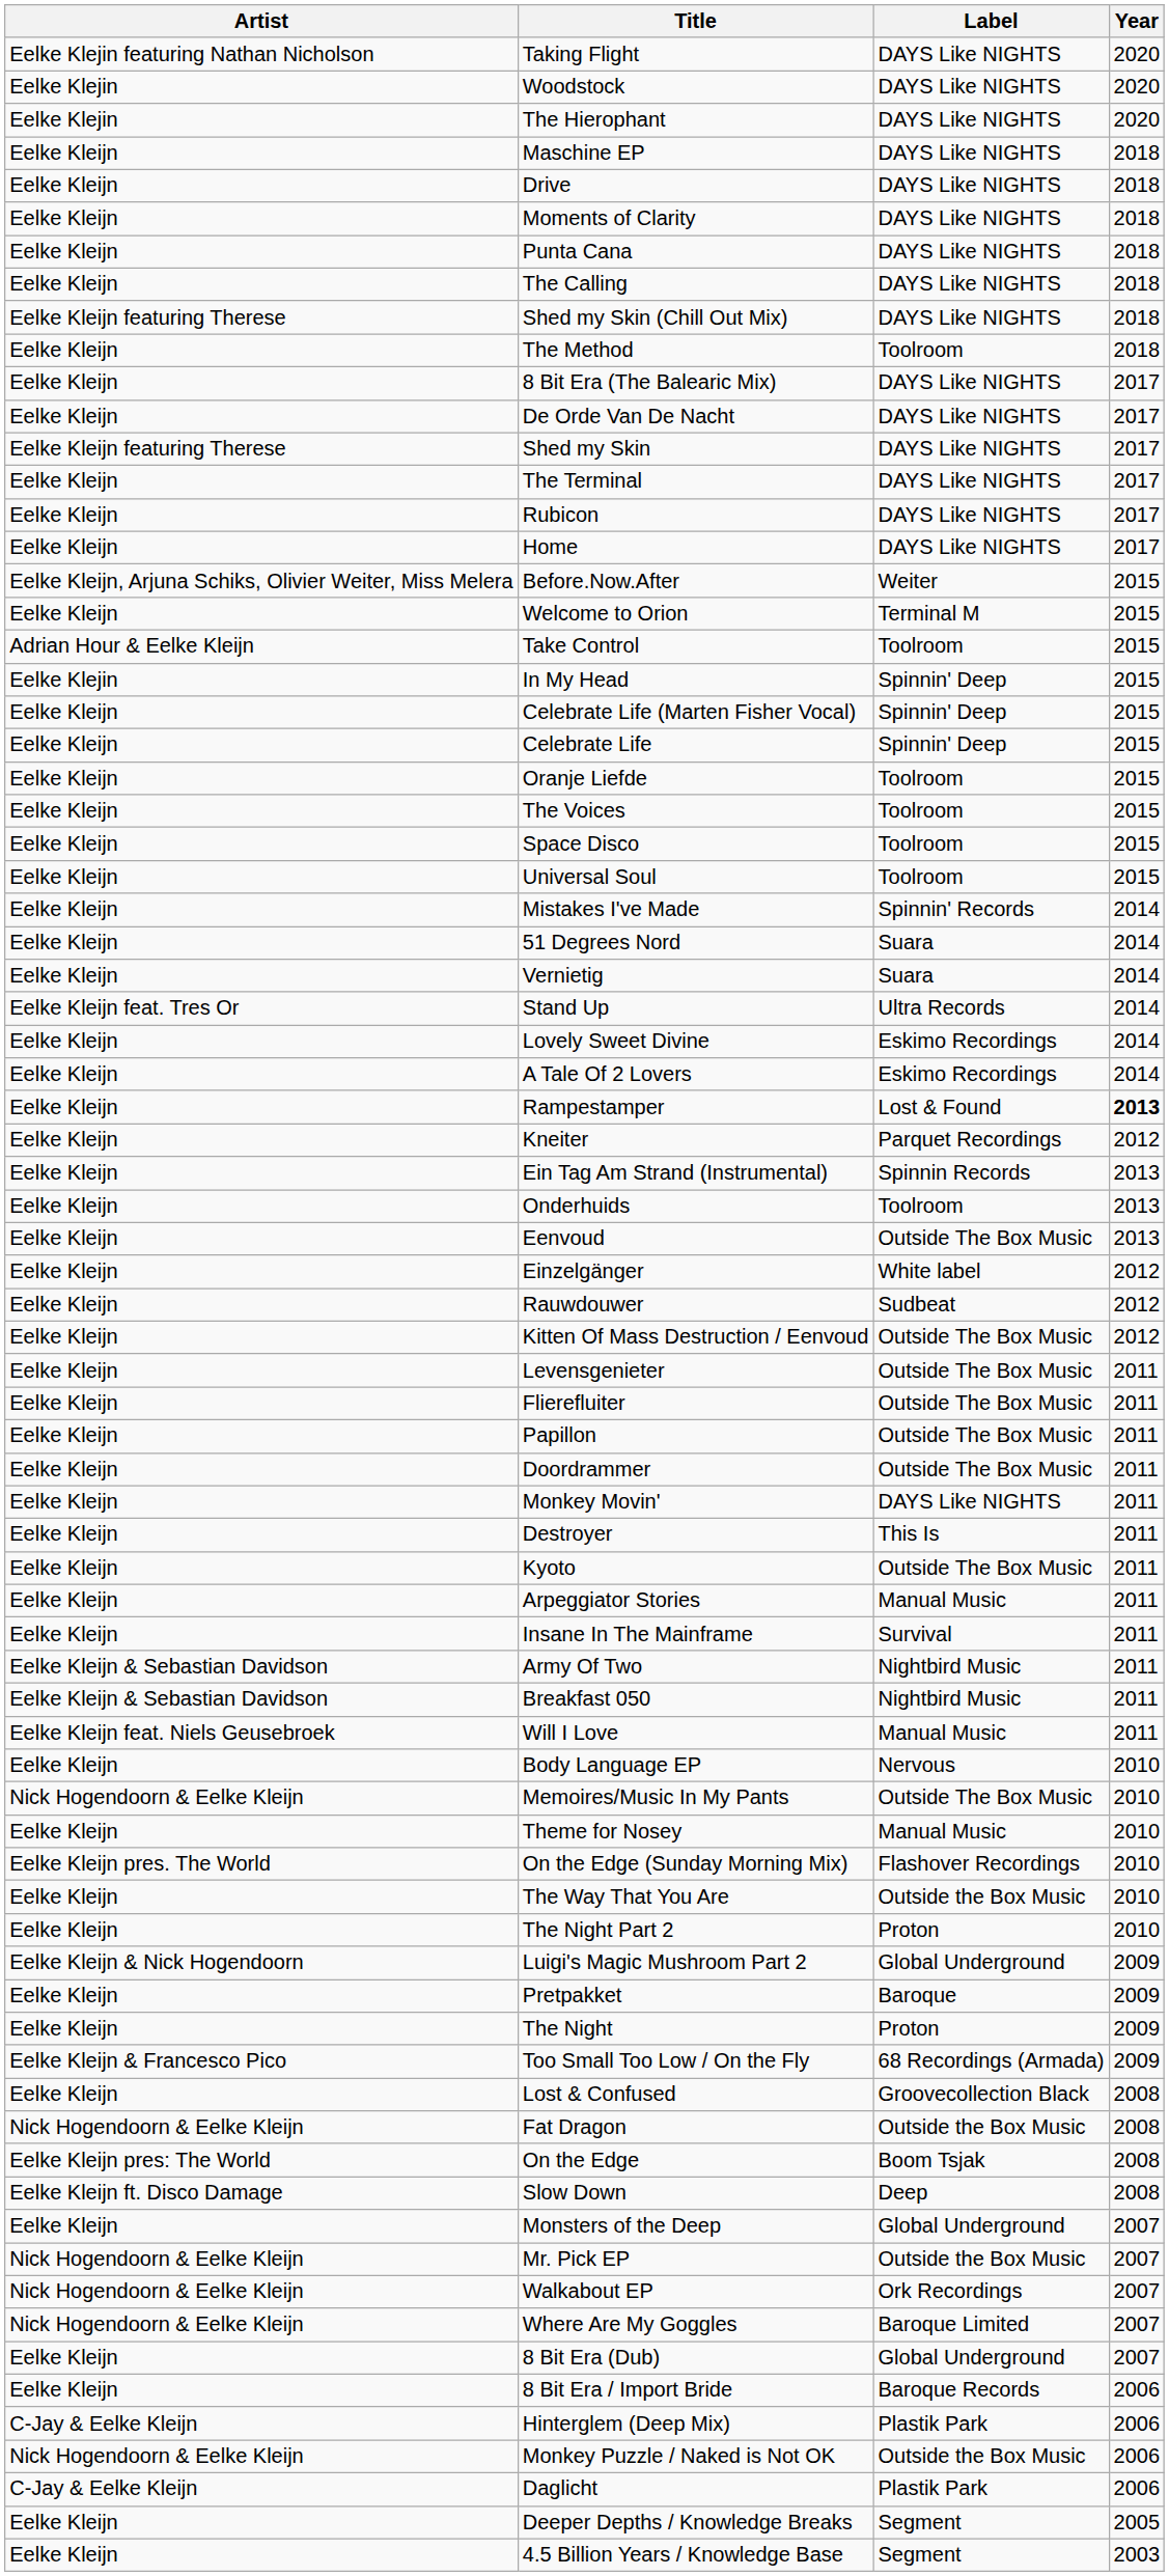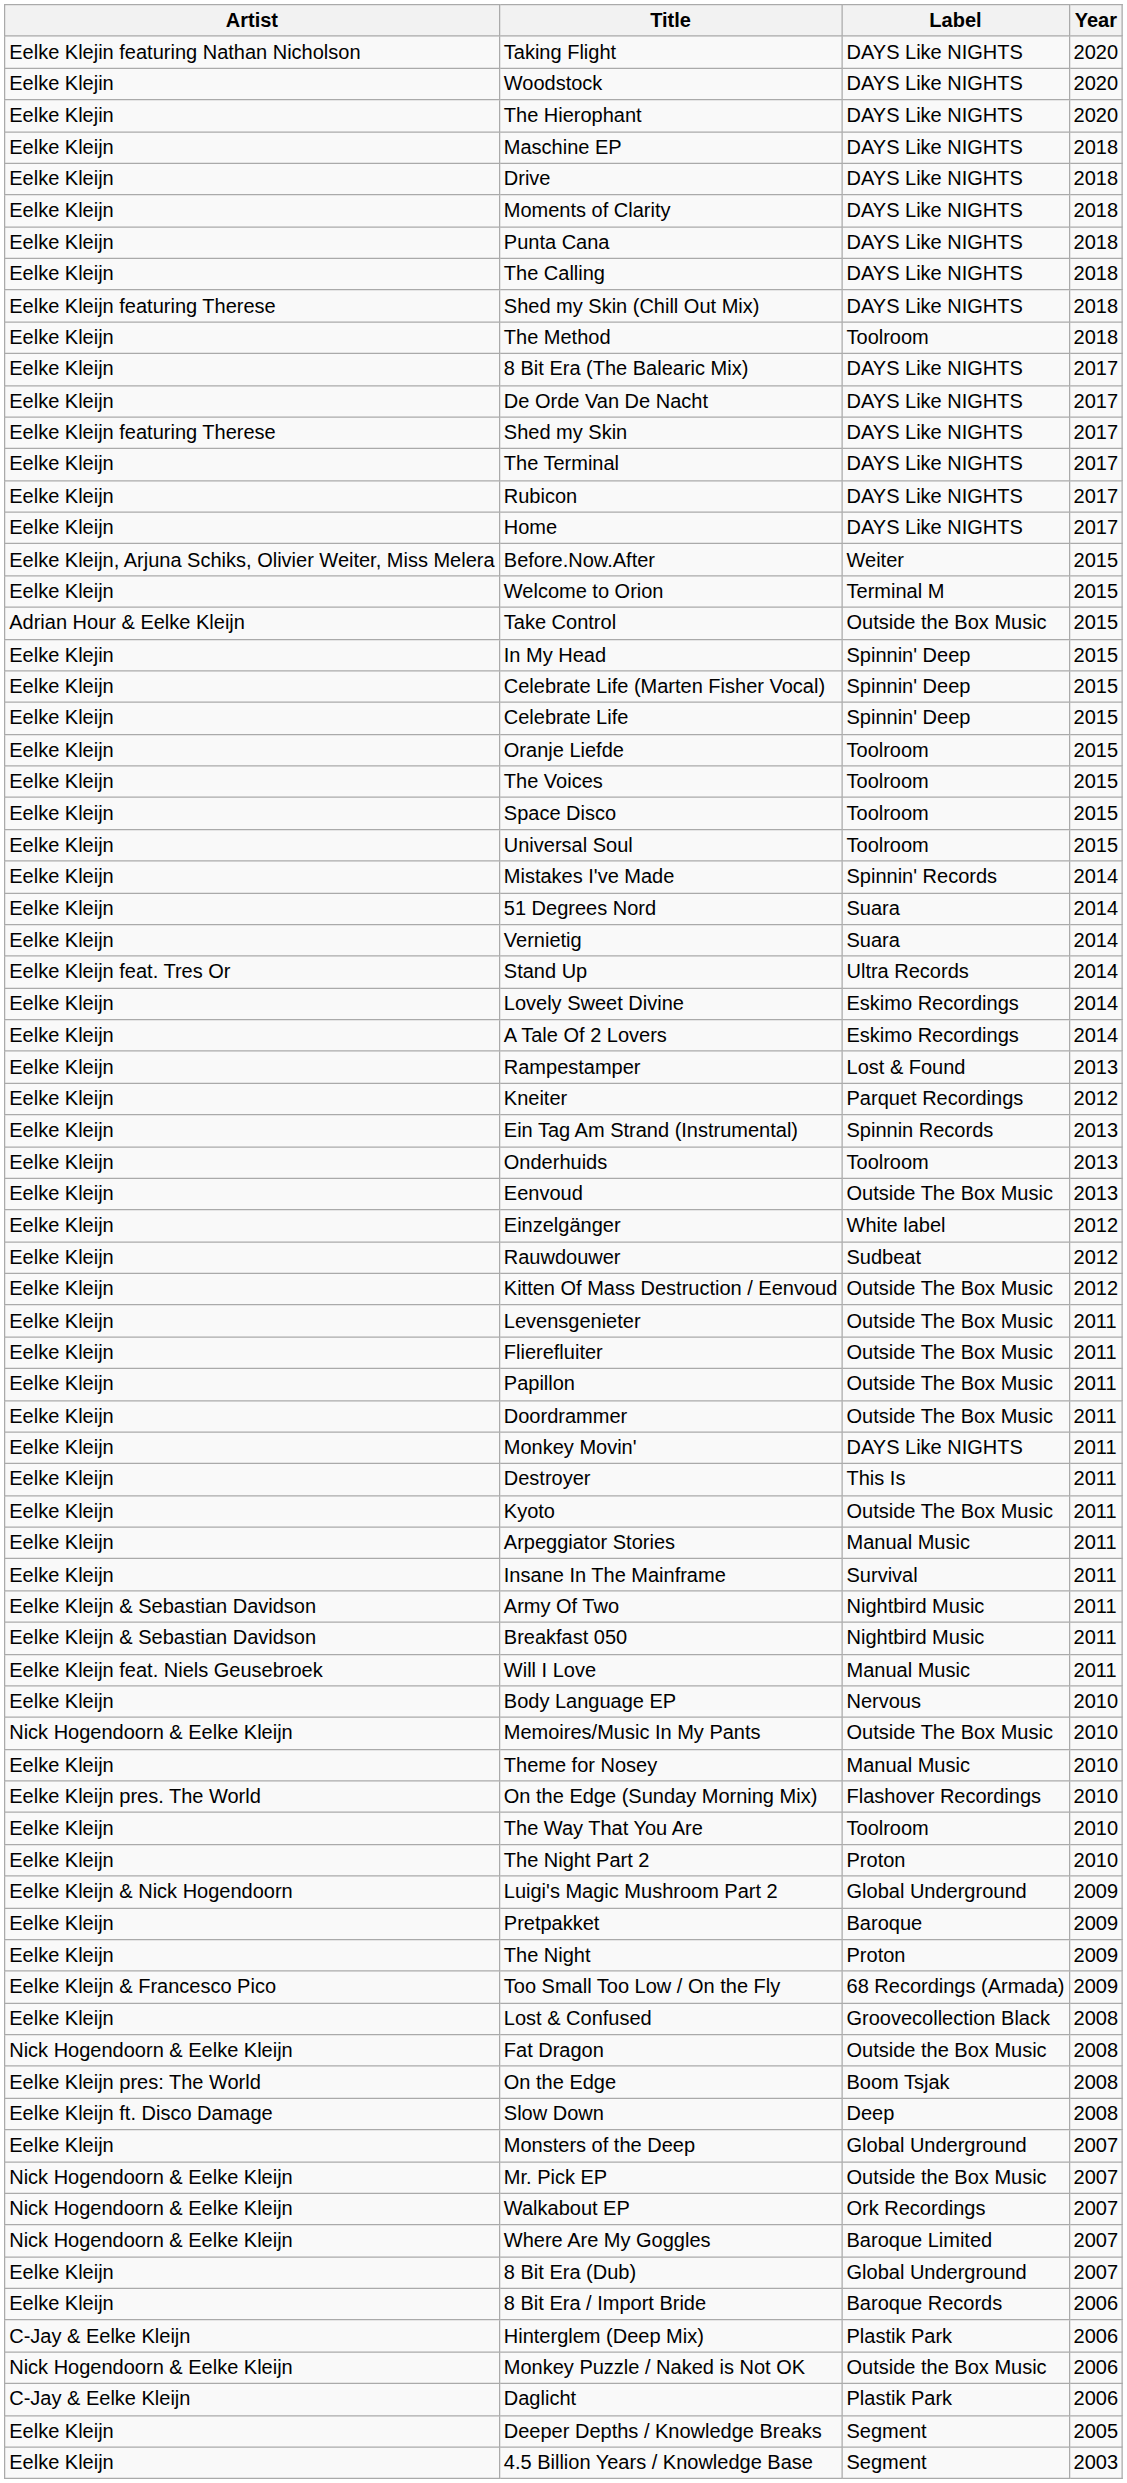 <table class="wikitable plainrowheaders">
 <tr>
 <th>Artist</th>
 <th>Title</th>
 <th>Label</th>
 <th>Year</th>
 </tr>
 <tr>
 <td>Eelke Klejin featuring Nathan Nicholson</td>
 <td>Taking Flight</td>
 <td>DAYS Like NIGHTS</td>
 <td>2020</td>
 </tr>
 <tr>
 <td>Eelke Klejin</td>
 <td>Woodstock</td>
 <td>DAYS Like NIGHTS</td>
 <td>2020</td>
 </tr>
 <tr>
 <td>Eelke Klejin</td>
 <td>The Hierophant</td>
 <td>DAYS Like NIGHTS</td>
 <td>2020</td>
 </tr>
 <tr>
 <td>Eelke Kleijn</td>
 <td>Maschine EP</td>
 <td>DAYS Like NIGHTS</td>
 <td>2018</td>
 </tr>
 <tr>
 <td>Eelke Kleijn</td>
 <td>Drive</td>
 <td>DAYS Like NIGHTS</td>
 <td>2018</td>
 </tr>
 <tr>
 <td>Eelke Kleijn</td>
 <td>Moments of Clarity</td>
 <td>DAYS Like NIGHTS</td>
 <td>2018</td>
 </tr>
 <tr>
 <td>Eelke Kleijn</td>
 <td>Punta Cana</td>
 <td>DAYS Like NIGHTS</td>
 <td>2018</td>
 </tr>
 <tr>
 <td>Eelke Kleijn</td>
 <td>The Calling</td>
 <td>DAYS Like NIGHTS</td>
 <td>2018</td>
 </tr>
 <tr>
 <td>Eelke Kleijn featuring Therese</td>
 <td>Shed my Skin (Chill Out Mix)</td>
 <td>DAYS Like NIGHTS</td>
 <td>2018</td>
 </tr>
 <tr>
 <td>Eelke Kleijn</td>
 <td>The Method</td>
 <td>Toolroom</td>
 <td>2018</td>
 </tr>
 <tr>
 <td>Eelke Kleijn</td>
 <td>8 Bit Era (The Balearic Mix)</td>
 <td>DAYS Like NIGHTS</td>
 <td>2017</td>
 </tr>
 <tr>
 <td>Eelke Kleijn</td>
 <td>De Orde Van De Nacht</td>
 <td>DAYS Like NIGHTS</td>
 <td>2017</td>
 </tr>
 <tr>
 <td>Eelke Kleijn featuring Therese</td>
 <td>Shed my Skin</td>
 <td>DAYS Like NIGHTS</td>
 <td>2017</td>
 </tr>
 <tr>
 <td>Eelke Kleijn</td>
 <td>The Terminal</td>
 <td>DAYS Like NIGHTS</td>
 <td>2017</td>
 </tr>
 <tr>
 <td>Eelke Kleijn</td>
 <td>Rubicon</td>
 <td>DAYS Like NIGHTS</td>
 <td>2017</td>
 </tr>
 <tr>
 <td>Eelke Kleijn</td>
 <td>Home</td>
 <td>DAYS Like NIGHTS</td>
 <td>2017</td>
 </tr>
 <tr>
 <td>Eelke Kleijn, Arjuna Schiks, Olivier Weiter, Miss Melera</td>
 <td>Before.Now.After</td>
 <td>Weiter</td>
 <td>2015</td>
 </tr>
 <tr>
 <td>Eelke Kleijn</td>
 <td>Welcome to Orion</td>
 <td>Terminal M</td>
 <td>2015</td>
 </tr>
 <tr>
 <td>Adrian Hour & Eelke Kleijn</td>
 <td>Take Control</td>
-<td>Toolroom</td>
+<td>Outside the Box Music</td>
 <td>2015</td>
 </tr>
 <tr>
 <td>Eelke Klejin</td>
 <td>In My Head</td>
 <td>Spinnin' Deep</td>
 <td>2015</td>
 </tr>
 <tr>
 <td>Eelke Kleijn</td>
 <td>Celebrate Life (Marten Fisher Vocal)</td>
 <td>Spinnin' Deep</td>
 <td>2015</td>
 </tr>
 <tr>
 <td>Eelke Kleijn</td>
 <td>Celebrate Life</td>
 <td>Spinnin' Deep</td>
 <td>2015</td>
 </tr>
 <tr>
 <td>Eelke Kleijn</td>
 <td>Oranje Liefde</td>
 <td>Toolroom</td>
 <td>2015</td>
 </tr>
 <tr>
 <td>Eelke Kleijn</td>
 <td>The Voices</td>
 <td>Toolroom</td>
 <td>2015</td>
 </tr>
 <tr>
 <td>Eelke Kleijn</td>
 <td>Space Disco</td>
 <td>Toolroom</td>
 <td>2015</td>
 </tr>
 <tr>
 <td>Eelke Kleijn</td>
 <td>Universal Soul</td>
 <td>Toolroom</td>
 <td>2015</td>
 </tr>
 <tr>
 <td>Eelke Kleijn</td>
 <td>Mistakes I've Made</td>
 <td>Spinnin' Records</td>
 <td>2014</td>
 </tr>
 <tr>
 <td>Eelke Kleijn</td>
 <td>51 Degrees Nord</td>
 <td>Suara</td>
 <td>2014</td>
 </tr>
 <tr>
 <td>Eelke Kleijn</td>
 <td>Vernietig</td>
 <td>Suara</td>
 <td>2014</td>
 </tr>
 <tr>
 <td>Eelke Kleijn feat. Tres Or</td>
 <td>Stand Up</td>
 <td>Ultra Records</td>
 <td>2014</td>
 </tr>
 <tr>
 <td>Eelke Kleijn</td>
 <td>Lovely Sweet Divine</td>
 <td>Eskimo Recordings</td>
 <td>2014</td>
 </tr>
 <tr>
 <td>Eelke Kleijn</td>
 <td>A Tale Of 2 Lovers</td>
 <td>Eskimo Recordings</td>
 <td>2014</td>
 </tr>
 <tr>
 <td>Eelke Kleijn</td>
 <td>Rampestamper</td>
 <td>Lost & Found</td>
-<td><strong>2013</strong></td>
+<td>2013</td>
 </tr>
 <tr>
 <td>Eelke Kleijn</td>
 <td>Kneiter</td>
 <td>Parquet Recordings</td>
 <td>2012</td>
 </tr>
 <tr>
 <td>Eelke Kleijn</td>
 <td>Ein Tag Am Strand (Instrumental)</td>
 <td>Spinnin Records</td>
 <td>2013</td>
 </tr>
 <tr>
 <td>Eelke Kleijn</td>
 <td>Onderhuids</td>
 <td>Toolroom</td>
 <td>2013</td>
 </tr>
 <tr>
 <td>Eelke Kleijn</td>
 <td>Eenvoud</td>
 <td>Outside The Box Music</td>
 <td>2013</td>
 </tr>
 <tr>
 <td>Eelke Kleijn</td>
 <td>Einzelgänger</td>
 <td>White label</td>
 <td>2012</td>
 </tr>
 <tr>
 <td>Eelke Kleijn</td>
 <td>Rauwdouwer</td>
 <td>Sudbeat</td>
 <td>2012</td>
 </tr>
 <tr>
 <td>Eelke Kleijn</td>
 <td>Kitten Of Mass Destruction / Eenvoud</td>
 <td>Outside The Box Music</td>
 <td>2012</td>
 </tr>
 <tr>
 <td>Eelke Kleijn</td>
 <td>Levensgenieter</td>
 <td>Outside The Box Music</td>
 <td>2011</td>
 </tr>
 <tr>
 <td>Eelke Kleijn</td>
 <td>Flierefluiter</td>
 <td>Outside The Box Music</td>
 <td>2011</td>
 </tr>
 <tr>
 <td>Eelke Kleijn</td>
 <td>Papillon</td>
 <td>Outside The Box Music</td>
 <td>2011</td>
 </tr>
 <tr>
 <td>Eelke Kleijn</td>
 <td>Doordrammer</td>
 <td>Outside The Box Music</td>
 <td>2011</td>
 </tr>
 <tr>
 <td>Eelke Kleijn</td>
 <td>Monkey Movin'</td>
 <td>DAYS Like NIGHTS</td>
 <td>2011</td>
 </tr>
 <tr>
 <td>Eelke Kleijn</td>
 <td>Destroyer</td>
 <td>This Is</td>
 <td>2011</td>
 </tr>
 <tr>
 <td>Eelke Kleijn</td>
 <td>Kyoto</td>
 <td>Outside The Box Music</td>
 <td>2011</td>
 </tr>
 <tr>
 <td>Eelke Kleijn</td>
 <td>Arpeggiator Stories</td>
 <td>Manual Music</td>
 <td>2011</td>
 </tr>
 <tr>
 <td>Eelke Kleijn</td>
 <td>Insane In The Mainframe</td>
 <td>Survival</td>
 <td>2011</td>
 </tr>
 <tr>
 <td>Eelke Kleijn & Sebastian Davidson</td>
 <td>Army Of Two</td>
 <td>Nightbird Music</td>
 <td>2011</td>
 </tr>
 <tr>
 <td>Eelke Kleijn & Sebastian Davidson</td>
 <td>Breakfast 050</td>
 <td>Nightbird Music</td>
 <td>2011</td>
 </tr>
 <tr>
 <td>Eelke Kleijn feat. Niels Geusebroek</td>
 <td>Will I Love</td>
 <td>Manual Music</td>
 <td>2011</td>
 </tr>
 <tr>
 <td>Eelke Kleijn</td>
 <td>Body Language EP</td>
 <td>Nervous</td>
 <td>2010</td>
 </tr>
 <tr>
 <td>Nick Hogendoorn & Eelke Kleijn</td>
 <td>Memoires/Music In My Pants</td>
 <td>Outside The Box Music</td>
 <td>2010</td>
 </tr>
 <tr>
 <td>Eelke Kleijn</td>
 <td>Theme for Nosey</td>
 <td>Manual Music</td>
 <td>2010</td>
 </tr>
 <tr>
 <td>Eelke Kleijn pres. The World</td>
 <td>On the Edge (Sunday Morning Mix)</td>
 <td>Flashover Recordings</td>
 <td>2010</td>
 </tr>
 <tr>
 <td>Eelke Kleijn</td>
 <td>The Way That You Are</td>
-<td>Outside the Box Music</td>
+<td>Toolroom</td>
 <td>2010</td>
 </tr>
 <tr>
 <td>Eelke Kleijn</td>
 <td>The Night Part 2</td>
 <td>Proton</td>
 <td>2010</td>
 </tr>
 <tr>
 <td>Eelke Kleijn & Nick Hogendoorn</td>
 <td>Luigi's Magic Mushroom Part 2</td>
 <td>Global Underground</td>
 <td>2009</td>
 </tr>
 <tr>
 <td>Eelke Kleijn</td>
 <td>Pretpakket</td>
 <td>Baroque</td>
 <td>2009</td>
 </tr>
 <tr>
 <td>Eelke Kleijn</td>
 <td>The Night</td>
 <td>Proton</td>
 <td>2009</td>
 </tr>
 <tr>
 <td>Eelke Kleijn & Francesco Pico</td>
 <td>Too Small Too Low / On the Fly</td>
 <td>68 Recordings (Armada)</td>
 <td>2009</td>
 </tr>
 <tr>
 <td>Eelke Kleijn</td>
 <td>Lost & Confused</td>
 <td>Groovecollection Black</td>
 <td>2008</td>
 </tr>
 <tr>
 <td>Nick Hogendoorn & Eelke Kleijn</td>
 <td>Fat Dragon</td>
 <td>Outside the Box Music</td>
 <td>2008</td>
 </tr>
 <tr>
 <td>Eelke Kleijn pres: The World</td>
 <td>On the Edge</td>
 <td>Boom Tsjak</td>
 <td>2008</td>
 </tr>
 <tr>
 <td>Eelke Kleijn ft. Disco Damage</td>
 <td>Slow Down</td>
 <td>Deep</td>
 <td>2008</td>
 </tr>
 <tr>
 <td>Eelke Kleijn</td>
 <td>Monsters of the Deep</td>
 <td>Global Underground</td>
 <td>2007</td>
 </tr>
 <tr>
 <td>Nick Hogendoorn & Eelke Kleijn</td>
 <td>Mr. Pick EP</td>
 <td>Outside the Box Music</td>
 <td>2007</td>
 </tr>
 <tr>
 <td>Nick Hogendoorn & Eelke Kleijn</td>
 <td>Walkabout EP</td>
 <td>Ork Recordings</td>
 <td>2007</td>
 </tr>
 <tr>
 <td>Nick Hogendoorn & Eelke Kleijn</td>
 <td>Where Are My Goggles</td>
 <td>Baroque Limited</td>
 <td>2007</td>
 </tr>
 <tr>
 <td>Eelke Kleijn</td>
 <td>8 Bit Era (Dub)</td>
 <td>Global Underground</td>
 <td>2007</td>
 </tr>
 <tr>
 <td>Eelke Kleijn</td>
 <td>8 Bit Era / Import Bride</td>
 <td>Baroque Records</td>
 <td>2006</td>
 </tr>
 <tr>
 <td>C-Jay & Eelke Kleijn</td>
 <td>Hinterglem (Deep Mix)</td>
 <td>Plastik Park</td>
 <td>2006</td>
 </tr>
 <tr>
 <td>Nick Hogendoorn & Eelke Kleijn</td>
 <td>Monkey Puzzle / Naked is Not OK</td>
 <td>Outside the Box Music</td>
 <td>2006</td>
 </tr>
 <tr>
 <td>C-Jay & Eelke Kleijn</td>
 <td>Daglicht</td>
 <td>Plastik Park</td>
 <td>2006</td>
 </tr>
 <tr>
 <td>Eelke Kleijn</td>
 <td>Deeper Depths / Knowledge Breaks</td>
 <td>Segment</td>
 <td>2005</td>
 </tr>
 <tr>
 <td>Eelke Kleijn</td>
 <td>4.5 Billion Years / Knowledge Base</td>
 <td>Segment</td>
 <td>2003</td>
 </tr>
 </table>
